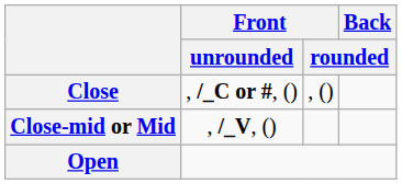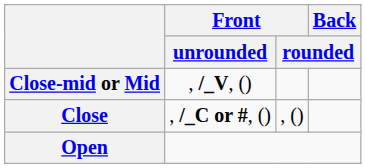 <table class="wikitable" style="text-align: center;">
 <tr>
 <th rowspan="2"></th>
 <th colspan="2"><a href='#'>Front</a></th>
 <th><a href='#'>Back</a></th>
 </tr>
 <tr>
 <th><a href='#'>unrounded</a></th>
 <th ! colspan="2"><a href='#'>rounded</a></th>
 </tr>
 <tr>
+<th><a href='#'>Close-mid</a> or <a href='#'>Mid</a></th>
+<td> <strong></strong>, <strong>/_V</strong>, (<strong></strong>)</td>
+<td></td>
+<td> <strong></strong></td>
+</tr>
+<tr>
 <th><a href='#'>Close</a></th>
 <td> <strong></strong>, <strong>/_C or #</strong>,  (<strong></strong>)</td>
 <td> <strong></strong>, (<strong></strong>)</td>
-<td> <strong></strong></td>
-</tr>
-<tr>
-<th><a href='#'>Close-mid</a> or <a href='#'>Mid</a></th>
-<td> <strong></strong>, <strong>/_V</strong>, (<strong></strong>)</td>
-<td></td>
 <td> <strong></strong></td>
 </tr>
 <tr>
 <th><a href='#'>Open</a></th>
 <td colspan="3"> <strong></strong></td>
 </tr>
 </table>
